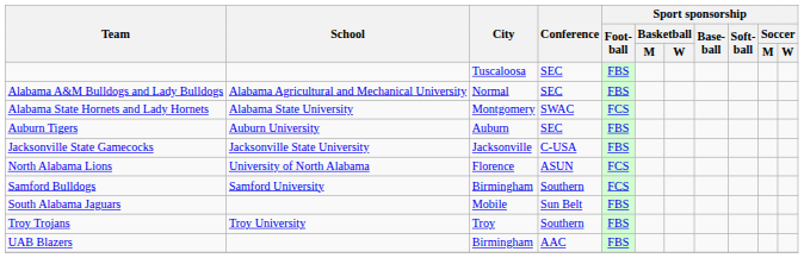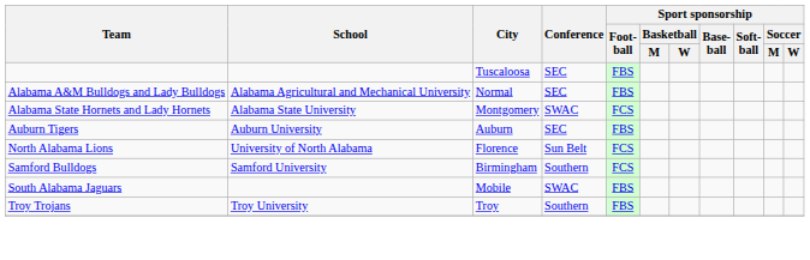 <table class="sortable wikitable">
 <tr>
 <th rowspan=3>Team</th>
 <th rowspan=3>School</th>
 <th rowspan=3>City</th>
 <th rowspan=3>Conference</th>
 <th colspan=7>Sport sponsorship</th>
 </tr>
 <tr>
 <th rowspan=2>Foot-<br>ball</th>
 <th colspan=2>Basketball</th>
 <th rowspan=2>Base-<br>ball</th>
 <th rowspan=2>Soft-<br>ball</th>
 <th colspan=2>Soccer</th>
 </tr>
 <tr>
 <th>M</th>
 <th>W</th>
 <th>M</th>
 <th>W</th>
 </tr>
 <tr>
 <td></td>
 <td></td>
 <td><a href='#'>Tuscaloosa</a></td>
 <td><a href='#'>SEC</a></td>
 <td style="background:#D2FFD2; text-align:center"><a href='#'>FBS</a></td>
 <td></td>
 <td></td>
 <td></td>
 <td></td>
 <td></td>
 <td></td>
 </tr>
 <tr>
 <td><a href='#'>Alabama A&M Bulldogs and Lady Bulldogs</a></td>
 <td><a href='#'>Alabama Agricultural and Mechanical University</a></td>
 <td><a href='#'>Normal</a></td>
 <td><a href='#'>SEC</a></td>
 <td style="background:#D2FFD2; text-align:center"><a href='#'>FBS</a></td>
 <td></td>
 <td></td>
 <td></td>
 <td></td>
 <td></td>
 <td></td>
 </tr>
 <tr>
 <td><a href='#'>Alabama State Hornets and Lady Hornets</a></td>
 <td><a href='#'>Alabama State University</a></td>
 <td><a href='#'>Montgomery</a></td>
 <td><a href='#'>SWAC</a></td>
 <td style="background:#D2FFD2; text-align:center"><a href='#'>FCS</a></td>
 <td></td>
 <td></td>
 <td></td>
 <td></td>
 <td></td>
 <td></td>
 </tr>
 <tr>
 <td><a href='#'>Auburn Tigers</a></td>
 <td><a href='#'>Auburn University</a></td>
 <td><a href='#'>Auburn</a></td>
 <td><a href='#'>SEC</a></td>
 <td style="background:#D2FFD2; text-align:center"><a href='#'>FBS</a></td>
 <td></td>
 <td></td>
 <td></td>
 <td></td>
 <td></td>
 <td></td>
 </tr>
 <tr>
-<td><a href='#'>Jacksonville State Gamecocks</a></td>
-<td><a href='#'>Jacksonville State University</a></td>
-<td><a href='#'>Jacksonville</a></td>
-<td><a href='#'>C-USA</a></td>
-<td style="background:#D2FFD2; text-align:center"><a href='#'>FBS</a></td>
-<td></td>
-<td></td>
-<td></td>
-<td></td>
-<td></td>
-<td></td>
-</tr>
-<tr>
 <td><a href='#'>North Alabama Lions</a></td>
 <td><a href='#'>University of North Alabama</a></td>
 <td><a href='#'>Florence</a></td>
-<td><a href='#'>ASUN</a></td>
+<td><a href='#'>Sun Belt</a></td>
 <td style="background:#D2FFD2; text-align:center"><a href='#'>FCS</a> </td>
 <td></td>
 <td></td>
 <td></td>
 <td></td>
 <td></td>
 <td></td>
 </tr>
 <tr>
 <td><a href='#'>Samford Bulldogs</a></td>
 <td><a href='#'>Samford University</a></td>
 <td><a href='#'>Birmingham</a></td>
 <td><a href='#'>Southern</a></td>
 <td style="background:#D2FFD2; text-align:center"><a href='#'>FCS</a></td>
 <td></td>
 <td></td>
 <td></td>
 <td></td>
 <td></td>
 <td></td>
 </tr>
 <tr>
 <td><a href='#'>South Alabama Jaguars</a></td>
 <td></td>
 <td><a href='#'>Mobile</a></td>
-<td><a href='#'>Sun Belt</a></td>
+<td><a href='#'>SWAC</a></td>
 <td style="background:#D2FFD2; text-align:center"><a href='#'>FBS</a></td>
 <td></td>
 <td></td>
 <td></td>
 <td></td>
 <td></td>
 <td></td>
 </tr>
 <tr>
 <td><a href='#'>Troy Trojans</a></td>
 <td><a href='#'>Troy University</a></td>
 <td><a href='#'>Troy</a></td>
 <td><a href='#'>Southern</a></td>
 <td style="background:#D2FFD2; text-align:center"><a href='#'>FBS</a></td>
 <td></td>
 <td></td>
 <td></td>
 <td></td>
 <td></td>
 <td></td>
 </tr>
 <tr>
-<td><a href='#'>UAB Blazers</a></td>
-<td></td>
-<td><a href='#'>Birmingham</a></td>
-<td><a href='#'>AAC</a></td>
-<td style="background:#D2FFD2; text-align:center"><a href='#'>FBS</a></td>
-<td></td>
-<td></td>
-<td></td>
-<td></td>
-<td></td>
-<td></td>
-</tr>
-<tr>
 </tr>
 </table>
